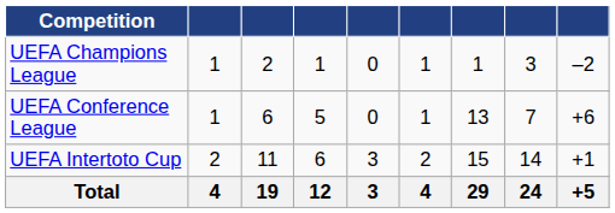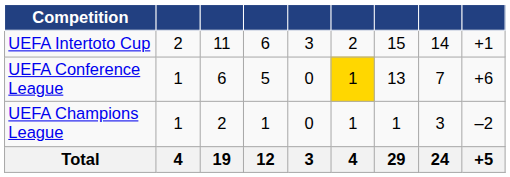 <table class="wikitable" style="text-align: center;">
 <tr>
 <th width="140" style="background:#224081;color:#FFFFFF;border:1px solid #FFFFFF">Competition</th>
 <th width="35" style="background:#224081;color:#FFFFFF;border:1px solid #FFFFFF"></th>
 <th width="35" style="background:#224081;color:#FFFFFF;border:1px solid #FFFFFF"></th>
 <th width="35" style="background:#224081;color:#FFFFFF;border:1px solid #FFFFFF"></th>
 <th width="35" style="background:#224081;color:#FFFFFF;border:1px solid #FFFFFF"></th>
 <th width="35" style="background:#224081;color:#FFFFFF;border:1px solid #FFFFFF"></th>
 <th width="35" style="background:#224081;color:#FFFFFF;border:1px solid #FFFFFF"></th>
 <th width="35" style="background:#224081;color:#FFFFFF;border:1px solid #FFFFFF"></th>
 <th width="35" style="background:#224081;color:#FFFFFF;border:1px solid #FFFFFF"></th>
 </tr>
 <tr>
+<td align=left><a href='#'>UEFA Intertoto Cup</a></td>
+<td>2</td>
+<td>11</td>
+<td>6</td>
+<td>3</td>
+<td>2</td>
+<td>15</td>
+<td>14</td>
+<td>+1</td>
+</tr>
+<tr>
+<td align=left><a href='#'>UEFA Conference League</a></td>
+<td>1</td>
+<td>6</td>
+<td>5</td>
+<td>0</td>
+<td style="background: gold;">1</td>
+<td>13</td>
+<td>7</td>
+<td>+6</td>
+</tr>
+<tr>
 <td align=left><a href='#'>UEFA Champions League</a></td>
 <td>1</td>
 <td>2</td>
 <td>1</td>
 <td>0</td>
 <td>1</td>
 <td>1</td>
 <td>3</td>
 <td>–2</td>
-</tr>
-<tr>
-<td align=left><a href='#'>UEFA Conference League</a></td>
-<td>1</td>
-<td>6</td>
-<td>5</td>
-<td>0</td>
-<td>1</td>
-<td>13</td>
-<td>7</td>
-<td>+6</td>
-</tr>
-<tr>
-<td align=left><a href='#'>UEFA Intertoto Cup</a></td>
-<td>2</td>
-<td>11</td>
-<td>6</td>
-<td>3</td>
-<td>2</td>
-<td>15</td>
-<td>14</td>
-<td>+1</td>
 </tr>
 <tr class="sortbottom">
 <th>Total</th>
 <th>4</th>
 <th>19</th>
 <th>12</th>
 <th>3</th>
 <th>4</th>
 <th>29</th>
 <th>24</th>
 <th>+5</th>
 </tr>
 </table>
